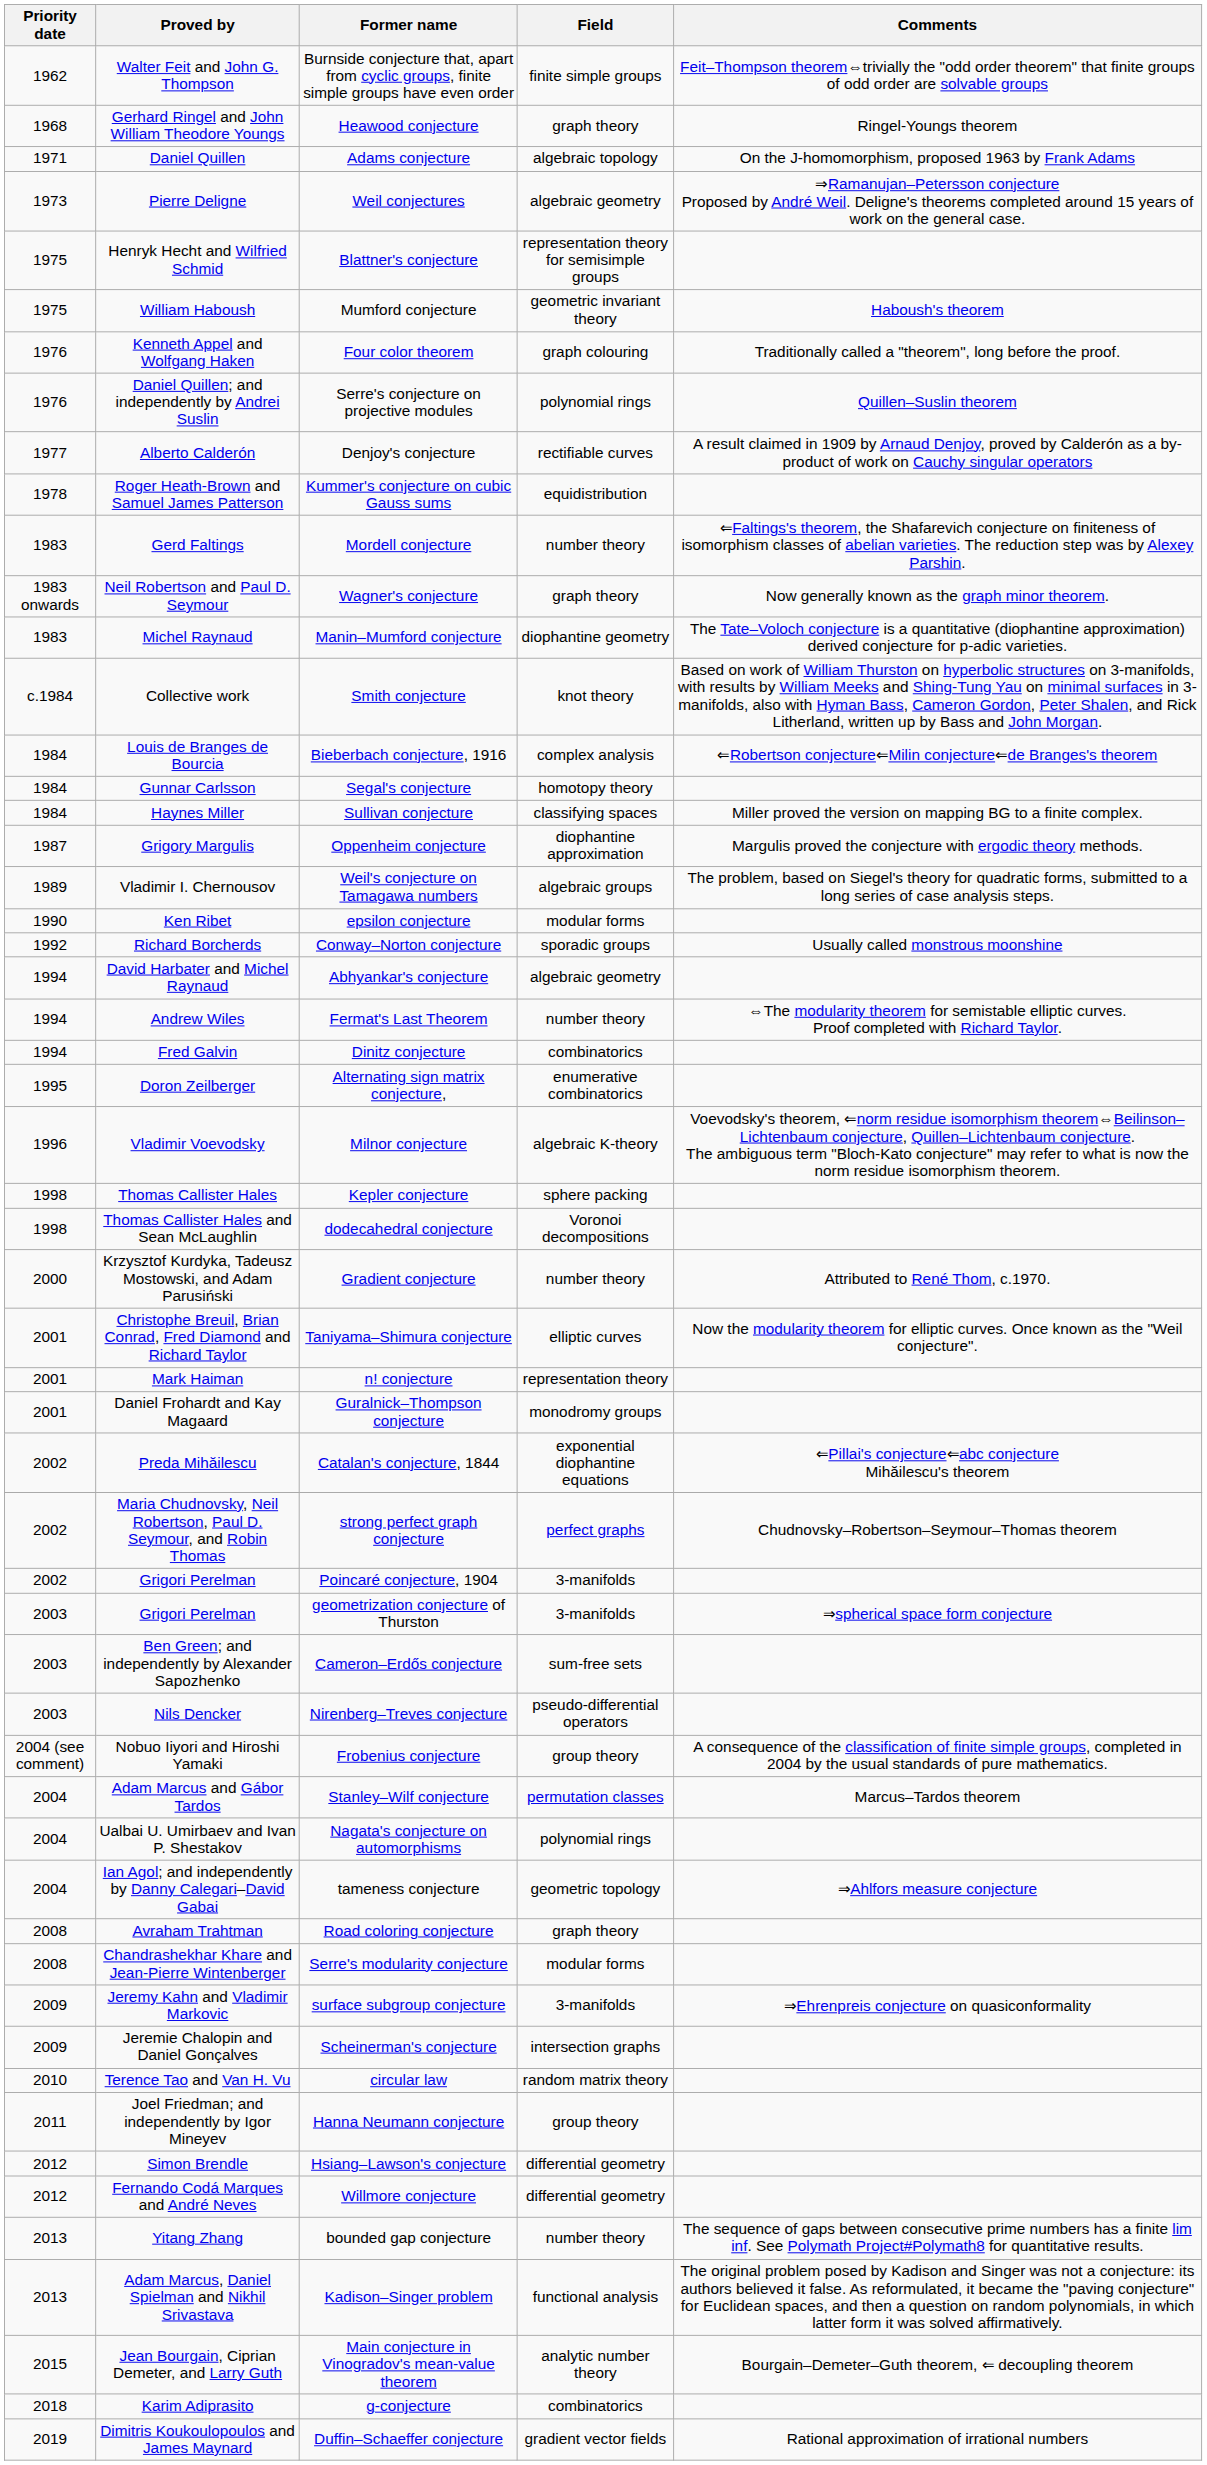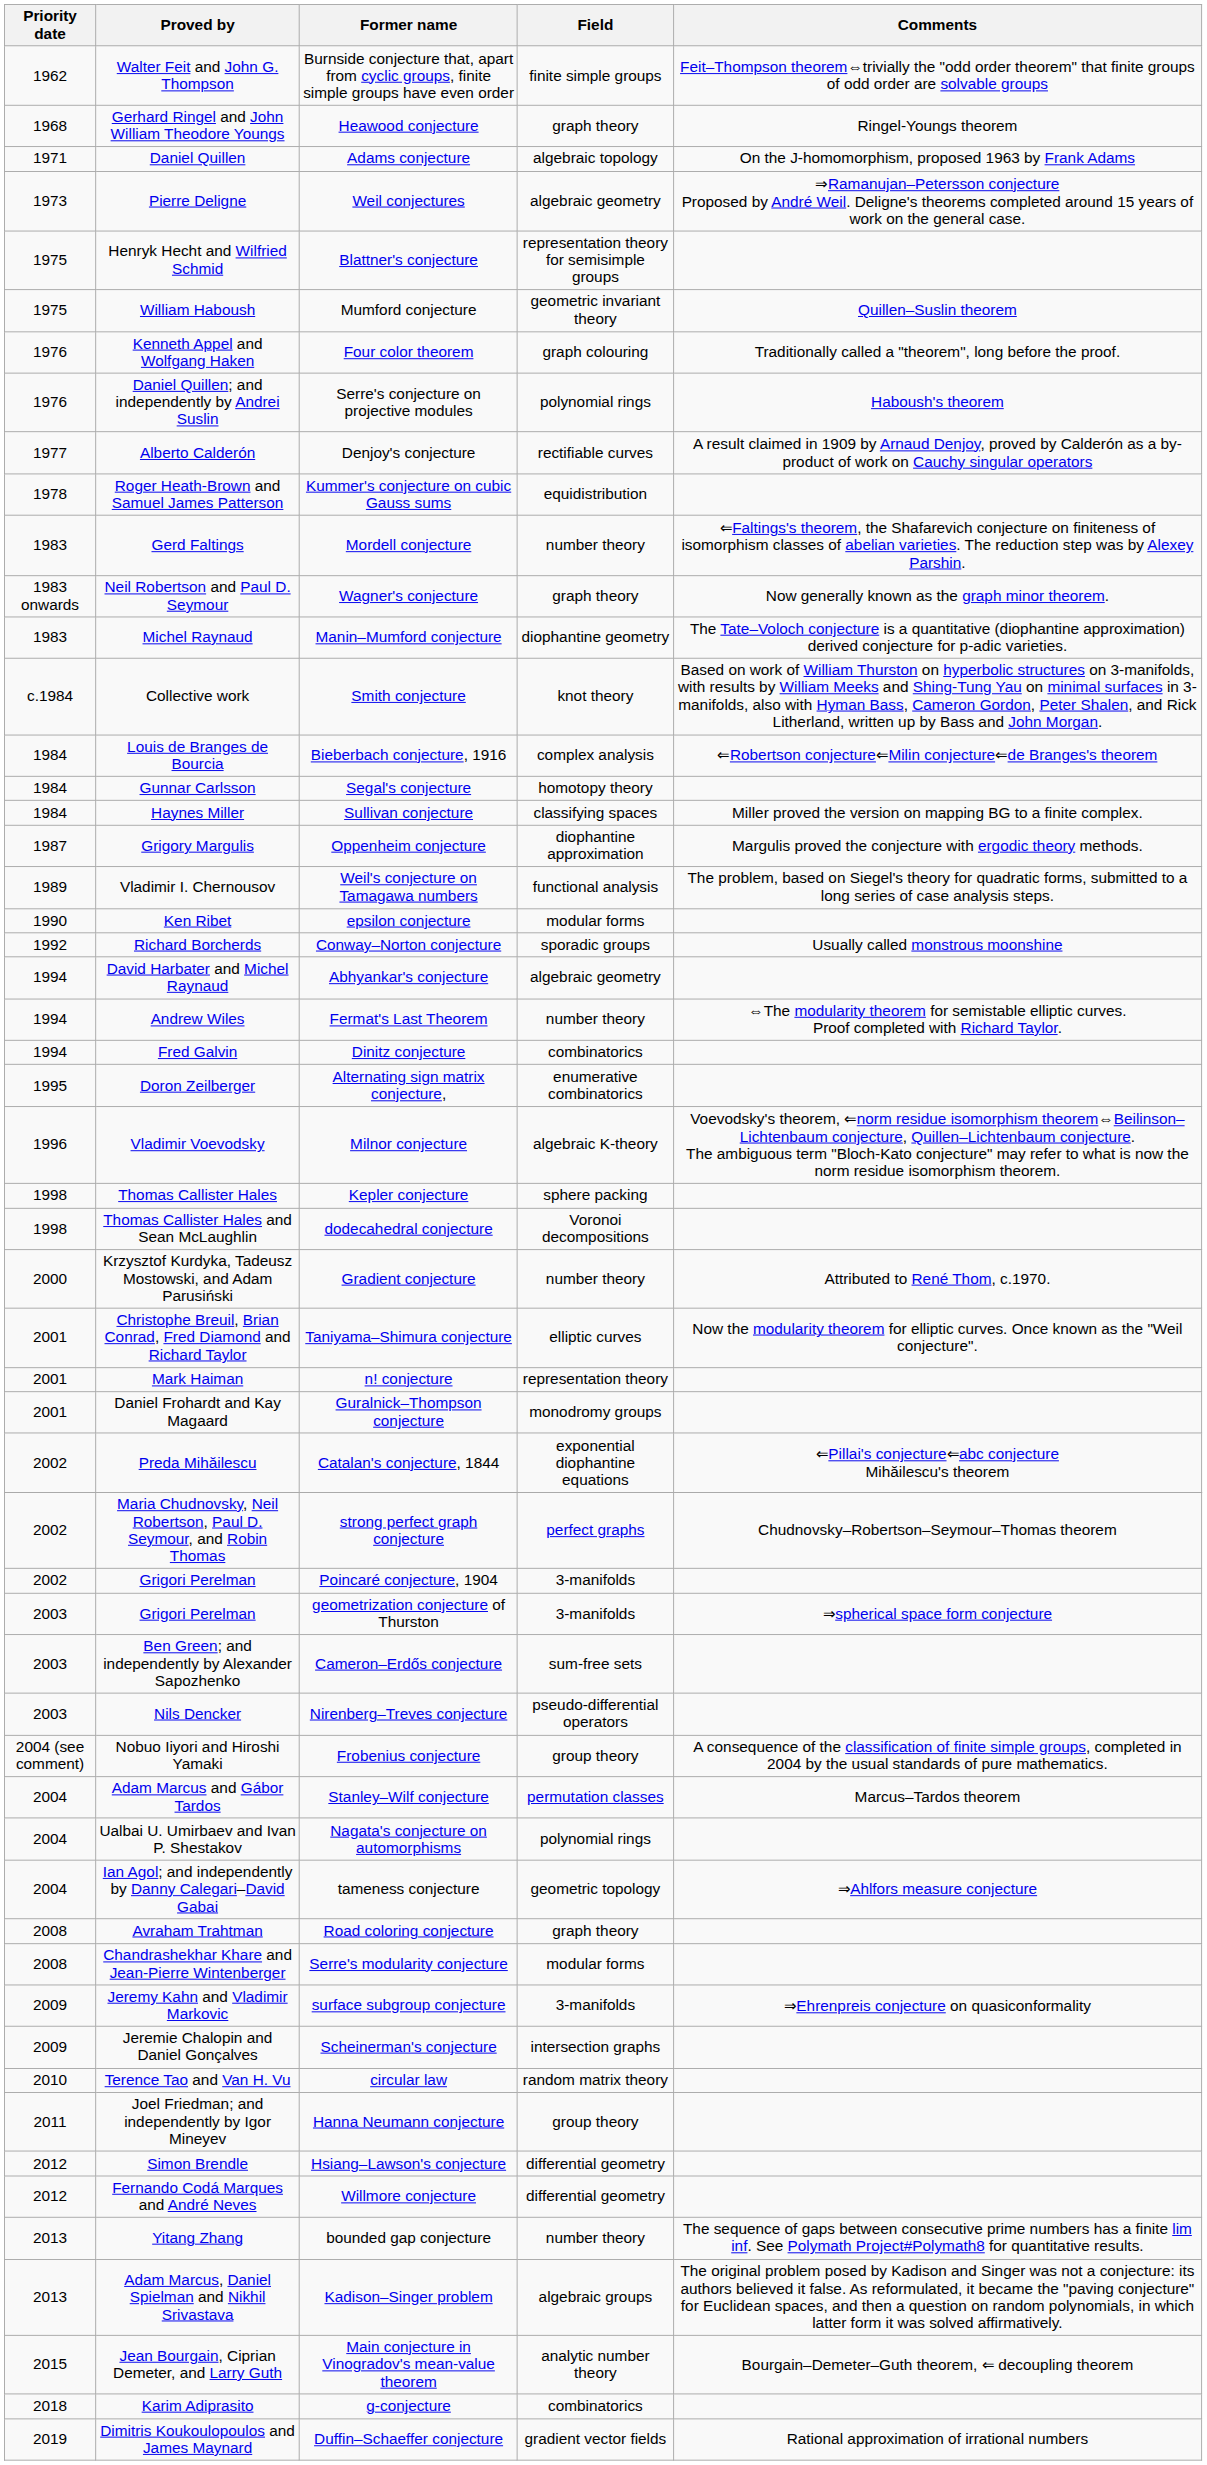 <table class="wikitable" style="text-align:center; border:none;">
 <tr>
 <th>Priority date</th>
 <th>Proved by</th>
 <th>Former name</th>
 <th>Field</th>
 <th>Comments</th>
 </tr>
 <tr>
 <td>1962</td>
 <td><a href='#'>Walter Feit</a> and <a href='#'>John G. Thompson</a></td>
 <td>Burnside conjecture that, apart from <a href='#'>cyclic groups</a>, finite simple groups have even order</td>
 <td>finite simple groups</td>
 <td><a href='#'>Feit–Thompson theorem</a>⇔trivially the "odd order theorem" that finite groups of odd order are <a href='#'>solvable groups</a></td>
 </tr>
 <tr>
 <td>1968</td>
 <td><a href='#'>Gerhard Ringel</a> and <a href='#'>John William Theodore Youngs</a></td>
 <td><a href='#'>Heawood conjecture</a></td>
 <td>graph theory</td>
 <td>Ringel-Youngs theorem</td>
 </tr>
 <tr>
 <td>1971</td>
 <td><a href='#'>Daniel Quillen</a></td>
 <td><a href='#'>Adams conjecture</a></td>
 <td>algebraic topology</td>
 <td>On the J-homomorphism, proposed 1963 by <a href='#'>Frank Adams</a></td>
 </tr>
 <tr>
 <td>1973</td>
 <td><a href='#'>Pierre Deligne</a></td>
 <td><a href='#'>Weil conjectures</a></td>
 <td>algebraic geometry</td>
 <td>⇒<a href='#'>Ramanujan–Petersson conjecture</a><br>Proposed by <a href='#'>André Weil</a>. Deligne's theorems completed around 15 years of work on the general case.</td>
 </tr>
 <tr>
 <td>1975</td>
 <td>Henryk Hecht and <a href='#'>Wilfried Schmid</a></td>
 <td><a href='#'>Blattner's conjecture</a></td>
 <td>representation theory for semisimple groups</td>
 <td></td>
 </tr>
 <tr>
 <td>1975</td>
 <td><a href='#'>William Haboush</a></td>
 <td>Mumford conjecture</td>
 <td>geometric invariant theory</td>
-<td><a href='#'>Haboush's theorem</a></td>
+<td><a href='#'>Quillen–Suslin theorem</a></td>
 </tr>
 <tr>
 <td>1976</td>
 <td><a href='#'>Kenneth Appel</a> and <a href='#'>Wolfgang Haken</a></td>
 <td><a href='#'>Four color theorem</a></td>
 <td>graph colouring</td>
 <td>Traditionally called a "theorem", long before the proof.</td>
 </tr>
 <tr>
 <td>1976</td>
 <td><a href='#'>Daniel Quillen</a>; and independently by <a href='#'>Andrei Suslin</a></td>
 <td>Serre's conjecture on projective modules</td>
 <td>polynomial rings</td>
-<td><a href='#'>Quillen–Suslin theorem</a></td>
+<td><a href='#'>Haboush's theorem</a></td>
 </tr>
 <tr>
 <td>1977</td>
 <td><a href='#'>Alberto Calderón</a></td>
 <td>Denjoy's conjecture</td>
 <td>rectifiable curves</td>
 <td>A result claimed in 1909 by <a href='#'>Arnaud Denjoy</a>, proved by Calderón as a by-product of work on <a href='#'>Cauchy singular operators</a></td>
 </tr>
 <tr>
 <td>1978</td>
 <td><a href='#'>Roger Heath-Brown</a> and <a href='#'>Samuel James Patterson</a></td>
 <td><a href='#'>Kummer's conjecture on cubic Gauss sums</a></td>
 <td>equidistribution</td>
 <td></td>
 </tr>
 <tr>
 <td>1983</td>
 <td><a href='#'>Gerd Faltings</a></td>
 <td><a href='#'>Mordell conjecture</a></td>
 <td>number theory</td>
 <td>⇐<a href='#'>Faltings's theorem</a>, the Shafarevich conjecture on finiteness of isomorphism classes of <a href='#'>abelian varieties</a>. The reduction step was by <a href='#'>Alexey Parshin</a>.</td>
 </tr>
 <tr>
 <td>1983 onwards</td>
 <td><a href='#'>Neil Robertson</a> and <a href='#'>Paul D. Seymour</a></td>
 <td><a href='#'>Wagner's conjecture</a></td>
 <td>graph theory</td>
 <td>Now generally known as the <a href='#'>graph minor theorem</a>.</td>
 </tr>
 <tr>
 <td>1983</td>
 <td><a href='#'>Michel Raynaud</a></td>
 <td><a href='#'>Manin–Mumford conjecture</a></td>
 <td>diophantine geometry</td>
 <td>The <a href='#'>Tate–Voloch conjecture</a> is a quantitative (diophantine approximation) derived conjecture for p-adic varieties.</td>
 </tr>
 <tr>
 <td>c.1984</td>
 <td>Collective work</td>
 <td><a href='#'>Smith conjecture</a></td>
 <td>knot theory</td>
 <td>Based on work of <a href='#'>William Thurston</a> on <a href='#'>hyperbolic structures</a> on 3-manifolds, with results by <a href='#'>William Meeks</a> and <a href='#'>Shing-Tung Yau</a> on <a href='#'>minimal surfaces</a> in 3-manifolds, also with <a href='#'>Hyman Bass</a>, <a href='#'>Cameron Gordon</a>, <a href='#'>Peter Shalen</a>, and Rick Litherland, written up by Bass and <a href='#'>John Morgan</a>.</td>
 </tr>
 <tr>
 <td>1984</td>
 <td><a href='#'>Louis de Branges de Bourcia</a></td>
 <td><a href='#'>Bieberbach conjecture</a>, 1916</td>
 <td>complex analysis</td>
 <td>⇐<a href='#'>Robertson conjecture</a>⇐<a href='#'>Milin conjecture</a>⇐<a href='#'>de Branges's theorem</a></td>
 </tr>
 <tr>
 <td>1984</td>
 <td><a href='#'>Gunnar Carlsson</a></td>
 <td><a href='#'>Segal's conjecture</a></td>
 <td>homotopy theory</td>
 <td></td>
 </tr>
 <tr>
 <td>1984</td>
 <td><a href='#'>Haynes Miller</a></td>
 <td><a href='#'>Sullivan conjecture</a></td>
 <td>classifying spaces</td>
 <td>Miller proved the version on mapping BG to a finite complex.</td>
 </tr>
 <tr>
 <td>1987</td>
 <td><a href='#'>Grigory Margulis</a></td>
 <td><a href='#'>Oppenheim conjecture</a></td>
 <td>diophantine approximation</td>
 <td>Margulis proved the conjecture with <a href='#'>ergodic theory</a> methods.</td>
 </tr>
 <tr>
 <td>1989</td>
 <td>Vladimir I. Chernousov</td>
 <td><a href='#'>Weil's conjecture on Tamagawa numbers</a></td>
-<td>algebraic groups</td>
+<td>functional analysis</td>
 <td>The problem, based on Siegel's theory for quadratic forms, submitted to a long series of case analysis steps.</td>
 </tr>
 <tr>
 <td>1990</td>
 <td><a href='#'>Ken Ribet</a></td>
 <td><a href='#'>epsilon conjecture</a></td>
 <td>modular forms</td>
 <td></td>
 </tr>
 <tr>
 <td>1992</td>
 <td><a href='#'>Richard Borcherds</a></td>
 <td><a href='#'>Conway–Norton conjecture</a></td>
 <td>sporadic groups</td>
 <td>Usually called <a href='#'>monstrous moonshine</a></td>
 </tr>
 <tr>
 <td>1994</td>
 <td><a href='#'>David Harbater</a> and <a href='#'>Michel Raynaud</a></td>
 <td><a href='#'>Abhyankar's conjecture</a></td>
 <td>algebraic geometry</td>
 <td></td>
 </tr>
 <tr>
 <td>1994</td>
 <td><a href='#'>Andrew Wiles</a></td>
 <td><a href='#'>Fermat's Last Theorem</a></td>
 <td>number theory</td>
 <td>⇔The <a href='#'>modularity theorem</a> for semistable elliptic curves.<br>Proof completed with <a href='#'>Richard Taylor</a>.</td>
 </tr>
 <tr>
 <td>1994</td>
 <td><a href='#'>Fred Galvin</a></td>
 <td><a href='#'>Dinitz conjecture</a></td>
 <td>combinatorics</td>
 <td></td>
 </tr>
 <tr>
 <td>1995</td>
 <td><a href='#'>Doron Zeilberger</a></td>
 <td><a href='#'>Alternating sign matrix conjecture</a>,</td>
 <td>enumerative combinatorics</td>
 <td></td>
 </tr>
 <tr>
 <td>1996</td>
 <td><a href='#'>Vladimir Voevodsky</a></td>
 <td><a href='#'>Milnor conjecture</a></td>
 <td>algebraic K-theory</td>
 <td>Voevodsky's theorem, ⇐<a href='#'>norm residue isomorphism theorem</a>⇔<a href='#'>Beilinson–Lichtenbaum conjecture</a>, <a href='#'>Quillen–Lichtenbaum conjecture</a>.<br> The ambiguous term "Bloch-Kato conjecture" may refer to what is now the norm residue isomorphism theorem.</td>
 </tr>
 <tr>
 <td>1998</td>
 <td><a href='#'>Thomas Callister Hales</a></td>
 <td><a href='#'>Kepler conjecture</a></td>
 <td>sphere packing</td>
 <td></td>
 </tr>
 <tr>
 <td>1998</td>
 <td><a href='#'>Thomas Callister Hales</a> and Sean McLaughlin</td>
 <td><a href='#'>dodecahedral conjecture</a></td>
 <td>Voronoi decompositions</td>
 <td></td>
 </tr>
 <tr>
 <td>2000</td>
 <td>Krzysztof Kurdyka, Tadeusz Mostowski, and Adam Parusiński</td>
 <td><a href='#'>Gradient conjecture</a></td>
 <td>number theory</td>
 <td>Attributed to <a href='#'>René Thom</a>, c.1970.</td>
 </tr>
 <tr>
 <td>2001</td>
 <td><a href='#'>Christophe Breuil</a>, <a href='#'>Brian Conrad</a>, <a href='#'>Fred Diamond</a> and <a href='#'>Richard Taylor</a></td>
 <td><a href='#'>Taniyama–Shimura conjecture</a></td>
 <td>elliptic curves</td>
 <td>Now the <a href='#'>modularity theorem</a> for elliptic curves. Once known as the "Weil conjecture".</td>
 </tr>
 <tr>
 <td>2001</td>
 <td><a href='#'>Mark Haiman</a></td>
 <td><a href='#'>n! conjecture</a></td>
 <td>representation theory</td>
 <td></td>
 </tr>
 <tr>
 <td>2001</td>
 <td>Daniel Frohardt and Kay Magaard</td>
 <td><a href='#'>Guralnick–Thompson conjecture</a></td>
 <td>monodromy groups</td>
 <td></td>
 </tr>
 <tr>
 <td>2002</td>
 <td><a href='#'>Preda Mihăilescu</a></td>
 <td><a href='#'>Catalan's conjecture</a>, 1844</td>
 <td>exponential diophantine equations</td>
 <td>⇐<a href='#'>Pillai's conjecture</a>⇐<a href='#'>abc conjecture</a><br>Mihăilescu's theorem</td>
 </tr>
 <tr>
 </tr>
 <tr>
 <td>2002</td>
 <td><a href='#'>Maria Chudnovsky</a>, <a href='#'>Neil Robertson</a>, <a href='#'>Paul D. Seymour</a>, and <a href='#'>Robin Thomas</a></td>
 <td><a href='#'>strong perfect graph conjecture</a></td>
 <td><a href='#'>perfect graphs</a></td>
 <td>Chudnovsky–Robertson–Seymour–Thomas theorem</td>
 </tr>
 <tr>
 <td>2002</td>
 <td><a href='#'>Grigori Perelman</a></td>
 <td><a href='#'>Poincaré conjecture</a>, 1904</td>
 <td>3-manifolds</td>
 <td></td>
 </tr>
 <tr>
 <td>2003</td>
 <td><a href='#'>Grigori Perelman</a></td>
 <td><a href='#'>geometrization conjecture</a> of Thurston</td>
 <td>3-manifolds</td>
 <td>⇒<a href='#'>spherical space form conjecture</a></td>
 </tr>
 <tr>
 <td>2003</td>
 <td><a href='#'>Ben Green</a>; and independently by Alexander Sapozhenko</td>
 <td><a href='#'>Cameron–Erdős conjecture</a></td>
 <td>sum-free sets</td>
 <td></td>
 </tr>
 <tr>
 <td>2003</td>
 <td><a href='#'>Nils Dencker</a></td>
 <td><a href='#'>Nirenberg–Treves conjecture</a></td>
 <td>pseudo-differential operators</td>
 <td></td>
 </tr>
 <tr>
 <td>2004 (see comment)</td>
 <td>Nobuo Iiyori and Hiroshi Yamaki</td>
 <td><a href='#'>Frobenius conjecture</a></td>
 <td>group theory</td>
 <td>A consequence of the <a href='#'>classification of finite simple groups</a>, completed in 2004 by the usual standards of pure mathematics.</td>
 </tr>
 <tr>
 <td>2004</td>
 <td><a href='#'>Adam Marcus</a> and <a href='#'>Gábor Tardos</a></td>
 <td><a href='#'>Stanley–Wilf conjecture</a></td>
 <td><a href='#'>permutation classes</a></td>
 <td>Marcus–Tardos theorem</td>
 </tr>
 <tr>
 <td>2004</td>
 <td>Ualbai U. Umirbaev and Ivan P. Shestakov</td>
 <td><a href='#'>Nagata's conjecture on automorphisms</a></td>
 <td>polynomial rings</td>
 <td></td>
 </tr>
 <tr>
 <td>2004</td>
 <td><a href='#'>Ian Agol</a>; and independently by <a href='#'>Danny Calegari</a>–<a href='#'>David Gabai</a></td>
 <td>tameness conjecture</td>
 <td>geometric topology</td>
 <td>⇒<a href='#'>Ahlfors measure conjecture</a></td>
 </tr>
 <tr>
 <td>2008</td>
 <td><a href='#'>Avraham Trahtman</a></td>
 <td><a href='#'>Road coloring conjecture</a></td>
 <td>graph theory</td>
 <td></td>
 </tr>
 <tr>
 <td>2008</td>
 <td><a href='#'>Chandrashekhar Khare</a> and <a href='#'>Jean-Pierre Wintenberger</a></td>
 <td><a href='#'>Serre's modularity conjecture</a></td>
 <td>modular forms</td>
 <td></td>
 </tr>
 <tr>
 <td>2009</td>
 <td><a href='#'>Jeremy Kahn</a> and <a href='#'>Vladimir Markovic</a></td>
 <td><a href='#'>surface subgroup conjecture</a></td>
 <td>3-manifolds</td>
 <td>⇒<a href='#'>Ehrenpreis conjecture</a> on quasiconformality</td>
 </tr>
 <tr>
 <td>2009</td>
 <td>Jeremie Chalopin and Daniel Gonçalves</td>
 <td><a href='#'>Scheinerman's conjecture</a></td>
 <td>intersection graphs</td>
 <td></td>
 </tr>
 <tr>
 <td>2010</td>
 <td><a href='#'>Terence Tao</a> and <a href='#'>Van H. Vu</a></td>
 <td><a href='#'>circular law</a></td>
 <td>random matrix theory</td>
 <td></td>
 </tr>
 <tr>
 <td>2011</td>
 <td>Joel Friedman; and independently by Igor Mineyev</td>
 <td><a href='#'>Hanna Neumann conjecture</a></td>
 <td>group theory</td>
 <td></td>
 </tr>
 <tr>
 <td>2012</td>
 <td><a href='#'>Simon Brendle</a></td>
 <td><a href='#'>Hsiang–Lawson's conjecture</a></td>
 <td>differential geometry</td>
 <td></td>
 </tr>
 <tr>
 <td>2012</td>
 <td><a href='#'>Fernando Codá Marques</a> and <a href='#'>André Neves</a></td>
 <td><a href='#'>Willmore conjecture</a></td>
 <td>differential geometry</td>
 <td></td>
 </tr>
 <tr>
 <td>2013</td>
 <td><a href='#'>Yitang Zhang</a></td>
 <td>bounded gap conjecture</td>
 <td>number theory</td>
 <td>The sequence of gaps between consecutive prime numbers has a finite <a href='#'>lim inf</a>. See <a href='#'>Polymath Project#Polymath8</a> for quantitative results.</td>
 </tr>
 <tr>
 <td>2013</td>
 <td><a href='#'>Adam Marcus</a>, <a href='#'>Daniel Spielman</a> and <a href='#'>Nikhil Srivastava</a></td>
 <td><a href='#'>Kadison–Singer problem</a></td>
-<td>functional analysis</td>
+<td>algebraic groups</td>
 <td>The original problem posed by Kadison and Singer was not a conjecture: its authors believed it false. As reformulated, it became the "paving conjecture" for Euclidean spaces, and then a question on random polynomials, in which latter form it was solved affirmatively.</td>
 </tr>
 <tr>
 <td>2015</td>
 <td><a href='#'>Jean Bourgain</a>, Ciprian Demeter, and <a href='#'>Larry Guth</a></td>
 <td><a href='#'>Main conjecture in Vinogradov's mean-value theorem</a></td>
 <td>analytic number theory</td>
 <td>Bourgain–Demeter–Guth theorem, ⇐ decoupling theorem</td>
 </tr>
 <tr>
 <td>2018</td>
 <td><a href='#'>Karim Adiprasito</a></td>
 <td><a href='#'>g-conjecture</a></td>
 <td>combinatorics</td>
 <td></td>
 </tr>
 <tr>
 <td>2019</td>
 <td><a href='#'>Dimitris Koukoulopoulos</a> and <a href='#'>James Maynard</a></td>
 <td><a href='#'>Duffin–Schaeffer conjecture</a></td>
 <td>gradient vector fields</td>
 <td>Rational approximation of irrational numbers</td>
 </tr>
 </table>
